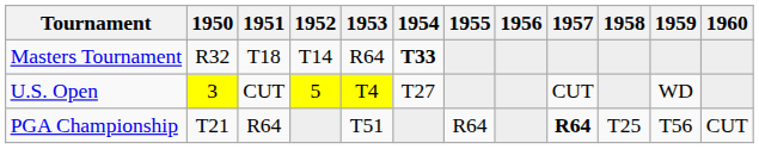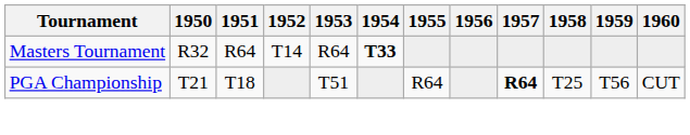 <table class="wikitable" style="font-size:95%;text-align:center;">
 <tr>
 <th>Tournament</th>
 <th>1950</th>
 <th>1951</th>
 <th>1952</th>
 <th>1953</th>
 <th>1954</th>
 <th>1955</th>
 <th>1956</th>
 <th>1957</th>
 <th>1958</th>
 <th>1959</th>
 <th>1960</th>
 </tr>
 <tr>
 <td align=left><a href='#'>Masters Tournament</a></td>
 <td>R32</td>
-<td>T18</td>
+<td>R64</td>
 <td>T14</td>
 <td>R64</td>
 <td><strong>T33</strong></td>
 <td style="background:#eeeeee;"></td>
 <td style="background:#eeeeee;"></td>
 <td style="background:#eeeeee;"></td>
 <td style="background:#eeeeee;"></td>
 <td style="background:#eeeeee;"></td>
 <td style="background:#eeeeee;"></td>
 </tr>
 <tr>
-<td align=left><a href='#'>U.S. Open</a></td>
-<td style="background:yellow;">3</td>
-<td>CUT</td>
-<td style="background:yellow;">5</td>
-<td style="background:yellow;">T4</td>
-<td>T27</td>
-<td style="background:#eeeeee;"></td>
-<td style="background:#eeeeee;"></td>
-<td>CUT</td>
-<td style="background:#eeeeee;"></td>
-<td>WD</td>
-<td style="background:#eeeeee;"></td>
-</tr>
-<tr>
 <td align=left><a href='#'>PGA Championship</a></td>
 <td>T21</td>
-<td>R64</td>
+<td>T18</td>
 <td style="background:#eeeeee;"></td>
 <td>T51</td>
 <td style="background:#eeeeee;"></td>
 <td>R64</td>
 <td style="background:#eeeeee;"></td>
 <td><strong>R64</strong></td>
 <td>T25</td>
 <td>T56</td>
 <td>CUT</td>
 </tr>
 </table>
